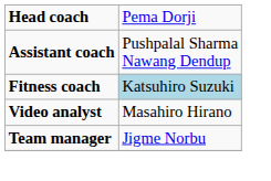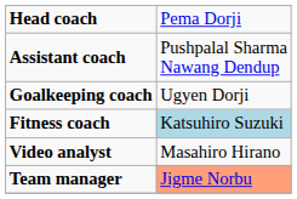 <table class="wikitable sortable plainrowheaders">
 <tr>
 <td><strong>Head coach</strong></td>
 <td> <a href='#'>Pema Dorji</a></td>
 </tr>
 <tr>
 <td><strong>Assistant coach</strong></td>
 <td> Pushpalal Sharma <br>  <a href='#'>Nawang Dendup</a></td>
+</tr>
+<tr>
+<td><strong>Goalkeeping coach</strong></td>
+<td> Ugyen Dorji</td>
 </tr>
 <tr>
 <td><strong>Fitness coach</strong></td>
 <td style="background: lightblue;"> Katsuhiro Suzuki</td>
 </tr>
 <tr>
 <td><strong>Video analyst</strong></td>
 <td> Masahiro Hirano</td>
 </tr>
 <tr>
 <td><strong>Team manager</strong></td>
-<td> <a href='#'>Jigme Norbu</a></td>
+<td style="background: lightsalmon;"> <a href='#'>Jigme Norbu</a></td>
 </tr>
 <tr>
 </tr>
 </table>
